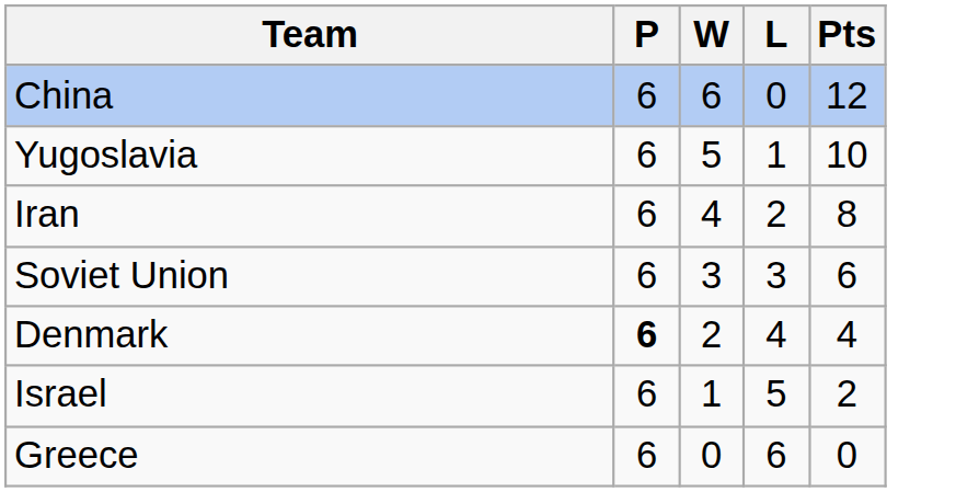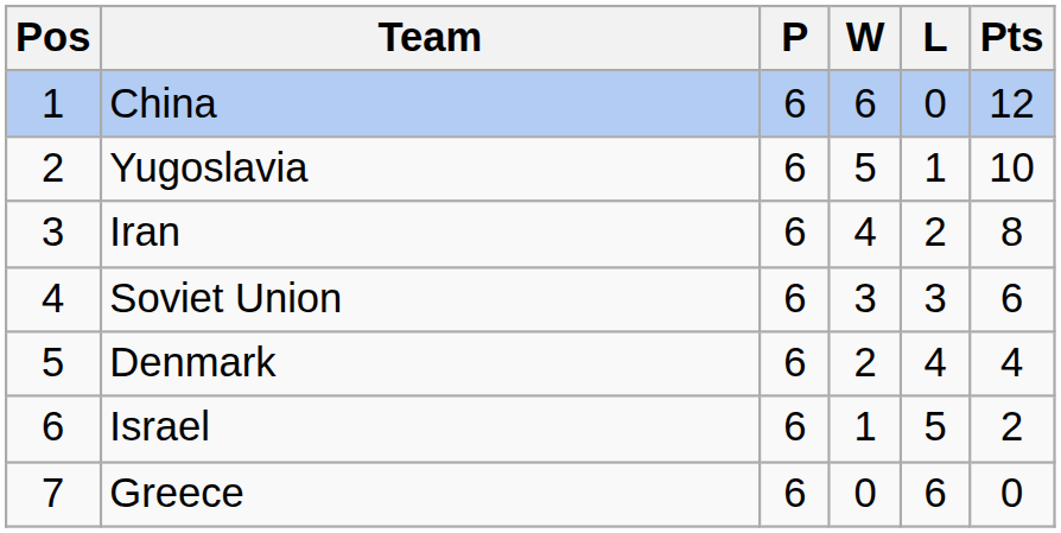 <table class="wikitable" style="font-size: 100%">
 <tr>
+<th width=15>Pos</th>
 <th width=250>Team</th>
 <th width=20>P</th>
 <th width=20>W</th>
 <th width=20>L</th>
 <th width=20>Pts</th>
 </tr>
 <tr align=center style="background: #b2ccf4;">
+<td>1</td>
 <td align="left"> China</td>
 <td>6</td>
 <td>6</td>
 <td>0</td>
 <td>12</td>
 </tr>
 <tr align=center>
+<td>2</td>
 <td align="left"> Yugoslavia</td>
 <td>6</td>
 <td>5</td>
 <td>1</td>
 <td>10</td>
 </tr>
 <tr align=center>
+<td>3</td>
 <td align="left"> Iran</td>
 <td>6</td>
 <td>4</td>
 <td>2</td>
 <td>8</td>
 </tr>
 <tr align=center>
+<td>4</td>
 <td align="left"> Soviet Union</td>
 <td>6</td>
 <td>3</td>
 <td>3</td>
 <td>6</td>
 </tr>
 <tr align=center>
+<td>5</td>
 <td align="left"> Denmark</td>
-<td><strong>6</strong></td>
+<td>6</td>
 <td>2</td>
 <td>4</td>
 <td>4</td>
 </tr>
 <tr align=center>
+<td>6</td>
 <td align="left"> Israel</td>
 <td>6</td>
 <td>1</td>
 <td>5</td>
 <td>2</td>
 </tr>
 <tr align=center>
+<td>7</td>
 <td align="left"> Greece</td>
 <td>6</td>
 <td>0</td>
 <td>6</td>
 <td>0</td>
 </tr>
 </table>
